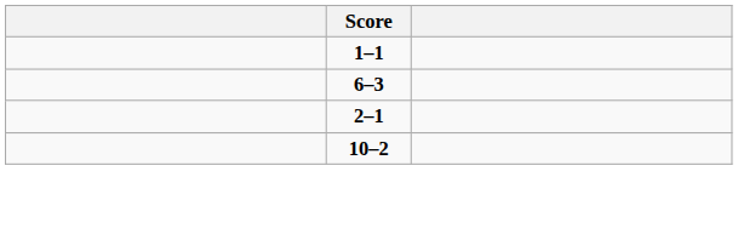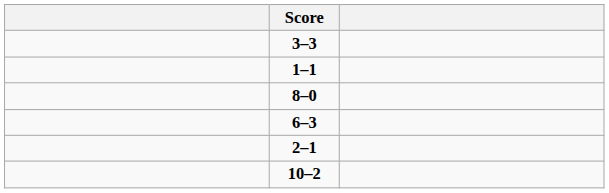 <table class="wikitable" style="text-align: center; font-size:100% ">
 <tr>
 <th align="right" width="250"></th>
 <th width="60">Score</th>
 <th align="left" width="250"></th>
 </tr>
 <tr>
 <td align=left></td>
+<td align=center><strong>3–3</strong></td>
+<td align=left></td>
+</tr>
+<tr>
+<td align=left></td>
 <td align=center><strong>1–1</strong></td>
+<td align=left></td>
+</tr>
+<tr>
+<td align=left><strong></strong></td>
+<td align=center><strong>8–0</strong></td>
 <td align=left></td>
 </tr>
 <tr>
 <td align=left><strong></strong></td>
 <td align=center><strong>6–3</strong></td>
 <td align=left></td>
 </tr>
 <tr>
 <td align=left><strong></strong></td>
 <td align=center><strong>2–1</strong></td>
 <td align=left></td>
 </tr>
 <tr>
 <td align=left><strong></strong></td>
 <td align=center><strong>10–2</strong></td>
 <td align=left></td>
 </tr>
 </table>
